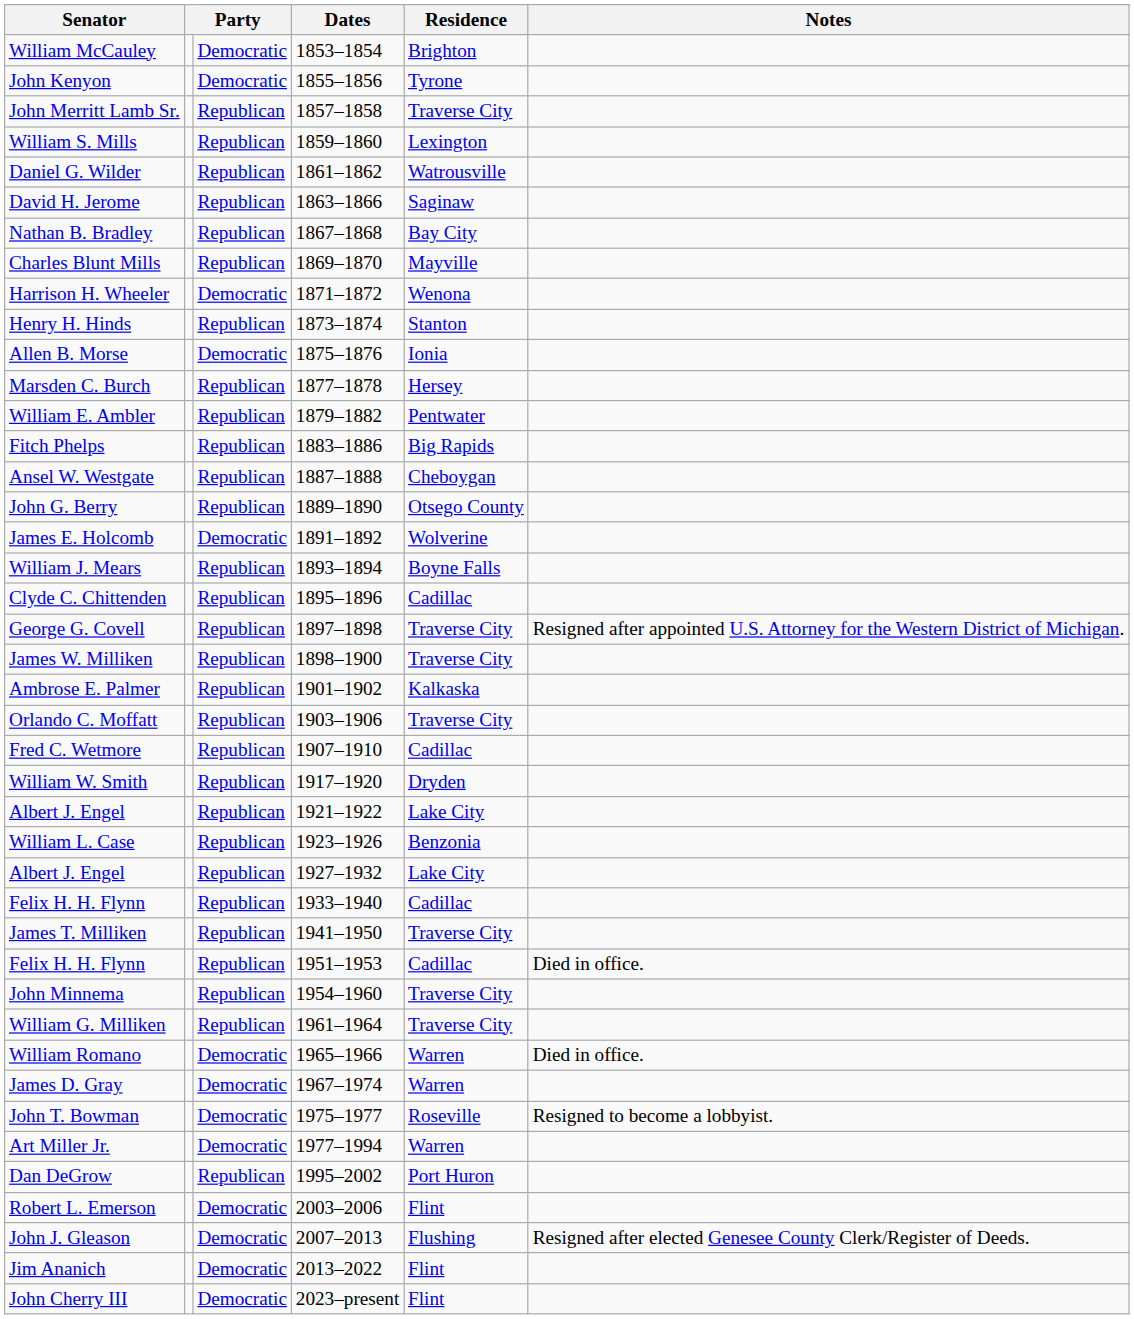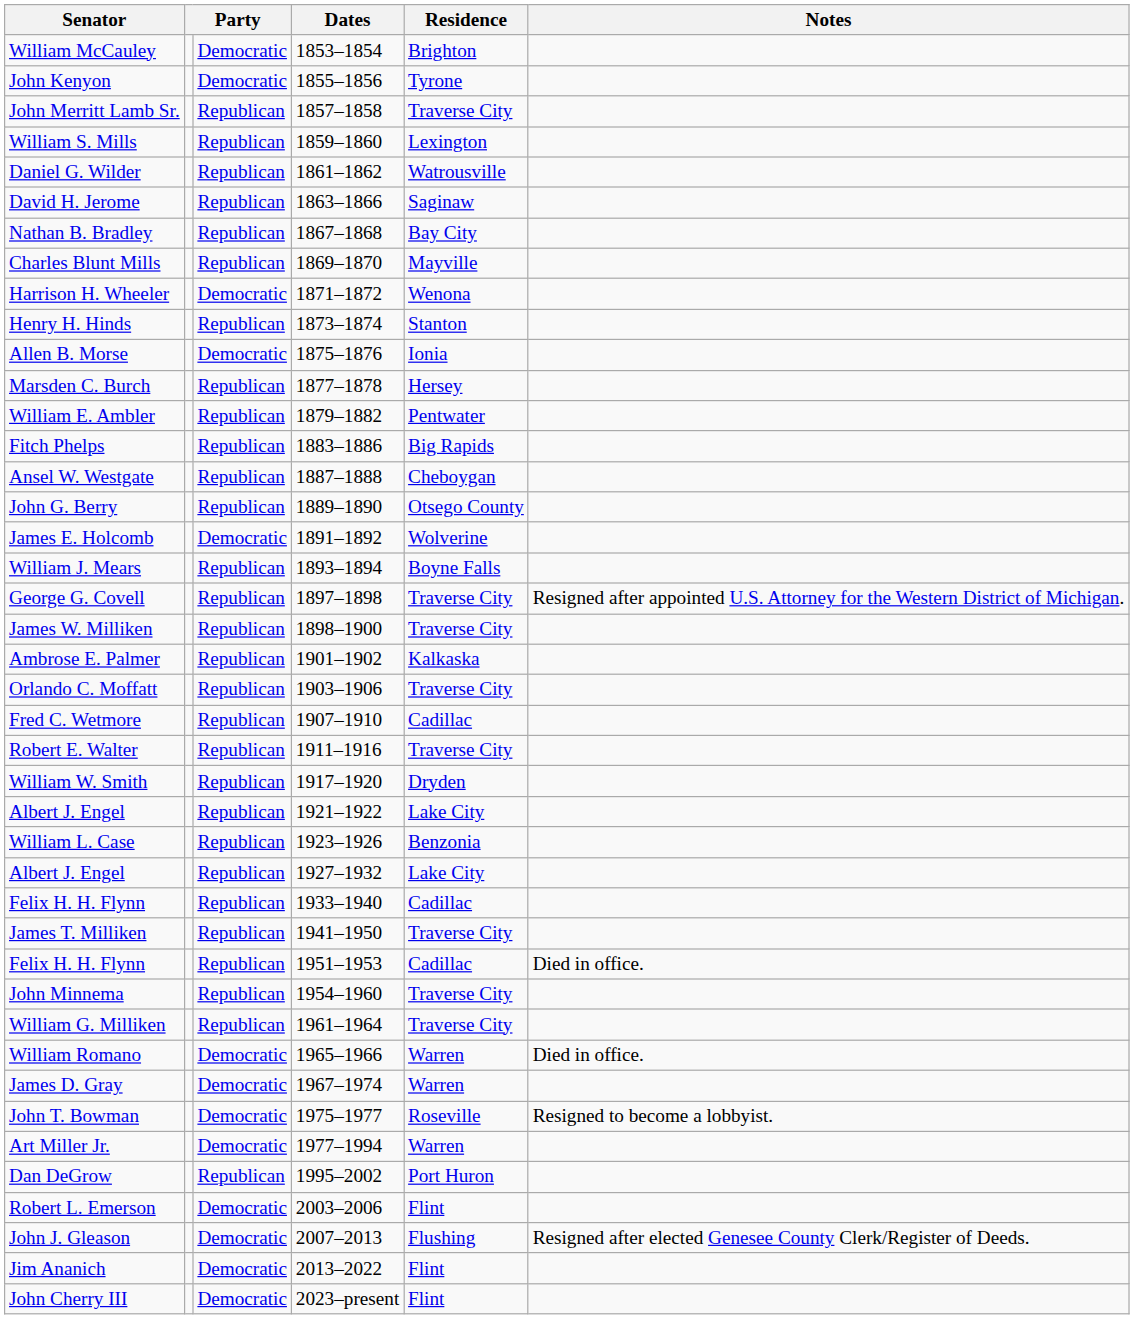 <table class=wikitable>
 <tr valign=bottom>
 <th>Senator</th>
 <th colspan="2">Party</th>
 <th>Dates</th>
 <th>Residence</th>
 <th>Notes</th>
 </tr>
 <tr>
 <td><a href='#'>William McCauley</a></td>
 <td bgcolor=></td>
 <td><a href='#'>Democratic</a></td>
 <td>1853–1854</td>
 <td><a href='#'>Brighton</a></td>
 <td></td>
 </tr>
 <tr>
 <td><a href='#'>John Kenyon</a></td>
 <td bgcolor=></td>
 <td><a href='#'>Democratic</a></td>
 <td>1855–1856</td>
 <td><a href='#'>Tyrone</a></td>
 <td></td>
 </tr>
 <tr>
 <td><a href='#'>John Merritt Lamb Sr.</a></td>
 <td bgcolor=></td>
 <td><a href='#'>Republican</a></td>
 <td>1857–1858</td>
 <td><a href='#'>Traverse City</a></td>
 <td></td>
 </tr>
 <tr>
 <td><a href='#'>William S. Mills</a></td>
 <td bgcolor=></td>
 <td><a href='#'>Republican</a></td>
 <td>1859–1860</td>
 <td><a href='#'>Lexington</a></td>
 <td></td>
 </tr>
 <tr>
 <td><a href='#'>Daniel G. Wilder</a></td>
 <td bgcolor=></td>
 <td><a href='#'>Republican</a></td>
 <td>1861–1862</td>
 <td><a href='#'>Watrousville</a></td>
 <td></td>
 </tr>
 <tr>
 <td><a href='#'>David H. Jerome</a></td>
 <td bgcolor=></td>
 <td><a href='#'>Republican</a></td>
 <td>1863–1866</td>
 <td><a href='#'>Saginaw</a></td>
 <td></td>
 </tr>
 <tr>
 <td><a href='#'>Nathan B. Bradley</a></td>
 <td bgcolor=></td>
 <td><a href='#'>Republican</a></td>
 <td>1867–1868</td>
 <td><a href='#'>Bay City</a></td>
 <td></td>
 </tr>
 <tr>
 <td><a href='#'>Charles Blunt Mills</a></td>
 <td bgcolor=></td>
 <td><a href='#'>Republican</a></td>
 <td>1869–1870</td>
 <td><a href='#'>Mayville</a></td>
 <td></td>
 </tr>
 <tr>
 <td><a href='#'>Harrison H. Wheeler</a></td>
 <td bgcolor=></td>
 <td><a href='#'>Democratic</a></td>
 <td>1871–1872</td>
 <td><a href='#'>Wenona</a></td>
 <td></td>
 </tr>
 <tr>
 <td><a href='#'>Henry H. Hinds</a></td>
 <td bgcolor=></td>
 <td><a href='#'>Republican</a></td>
 <td>1873–1874</td>
 <td><a href='#'>Stanton</a></td>
 <td></td>
 </tr>
 <tr>
 <td><a href='#'>Allen B. Morse</a></td>
 <td bgcolor=></td>
 <td><a href='#'>Democratic</a></td>
 <td>1875–1876</td>
 <td><a href='#'>Ionia</a></td>
 <td></td>
 </tr>
 <tr>
 <td><a href='#'>Marsden C. Burch</a></td>
 <td bgcolor=></td>
 <td><a href='#'>Republican</a></td>
 <td>1877–1878</td>
 <td><a href='#'>Hersey</a></td>
 <td></td>
 </tr>
 <tr>
 <td><a href='#'>William E. Ambler</a></td>
 <td bgcolor=></td>
 <td><a href='#'>Republican</a></td>
 <td>1879–1882</td>
 <td><a href='#'>Pentwater</a></td>
 <td></td>
 </tr>
 <tr>
 <td><a href='#'>Fitch Phelps</a></td>
 <td bgcolor=></td>
 <td><a href='#'>Republican</a></td>
 <td>1883–1886</td>
 <td><a href='#'>Big Rapids</a></td>
 <td></td>
 </tr>
 <tr>
 <td><a href='#'>Ansel W. Westgate</a></td>
 <td bgcolor=></td>
 <td><a href='#'>Republican</a></td>
 <td>1887–1888</td>
 <td><a href='#'>Cheboygan</a></td>
 <td></td>
 </tr>
 <tr>
 <td><a href='#'>John G. Berry</a></td>
 <td bgcolor=></td>
 <td><a href='#'>Republican</a></td>
 <td>1889–1890</td>
 <td><a href='#'>Otsego County</a></td>
 <td></td>
 </tr>
 <tr>
 <td><a href='#'>James E. Holcomb</a></td>
 <td bgcolor=></td>
 <td><a href='#'>Democratic</a></td>
 <td>1891–1892</td>
 <td><a href='#'>Wolverine</a></td>
 <td></td>
 </tr>
 <tr>
 <td><a href='#'>William J. Mears</a></td>
 <td bgcolor=></td>
 <td><a href='#'>Republican</a></td>
 <td>1893–1894</td>
 <td><a href='#'>Boyne Falls</a></td>
 <td></td>
 </tr>
 <tr>
-<td><a href='#'>Clyde C. Chittenden</a></td>
-<td bgcolor=></td>
-<td><a href='#'>Republican</a></td>
-<td>1895–1896</td>
-<td><a href='#'>Cadillac</a></td>
-<td></td>
-</tr>
-<tr>
 <td><a href='#'>George G. Covell</a></td>
 <td bgcolor=></td>
 <td><a href='#'>Republican</a></td>
 <td>1897–1898</td>
 <td><a href='#'>Traverse City</a></td>
 <td>Resigned after appointed <a href='#'>U.S. Attorney for the Western District of Michigan</a>.</td>
 </tr>
 <tr>
 <td><a href='#'>James W. Milliken</a></td>
 <td bgcolor=></td>
 <td><a href='#'>Republican</a></td>
 <td>1898–1900</td>
 <td><a href='#'>Traverse City</a></td>
 <td></td>
 </tr>
 <tr>
 <td><a href='#'>Ambrose E. Palmer</a></td>
 <td bgcolor=></td>
 <td><a href='#'>Republican</a></td>
 <td>1901–1902</td>
 <td><a href='#'>Kalkaska</a></td>
 <td></td>
 </tr>
 <tr>
 <td><a href='#'>Orlando C. Moffatt</a></td>
 <td bgcolor=></td>
 <td><a href='#'>Republican</a></td>
 <td>1903–1906</td>
 <td><a href='#'>Traverse City</a></td>
 <td></td>
 </tr>
 <tr>
 <td><a href='#'>Fred C. Wetmore</a></td>
 <td bgcolor=></td>
 <td><a href='#'>Republican</a></td>
 <td>1907–1910</td>
 <td><a href='#'>Cadillac</a></td>
+<td></td>
+</tr>
+<tr>
+<td><a href='#'>Robert E. Walter</a></td>
+<td bgcolor=></td>
+<td><a href='#'>Republican</a></td>
+<td>1911–1916</td>
+<td><a href='#'>Traverse City</a></td>
 <td></td>
 </tr>
 <tr>
 <td><a href='#'>William W. Smith</a></td>
 <td bgcolor=></td>
 <td><a href='#'>Republican</a></td>
 <td>1917–1920</td>
 <td><a href='#'>Dryden</a></td>
 <td></td>
 </tr>
 <tr>
 <td><a href='#'>Albert J. Engel</a></td>
 <td bgcolor=></td>
 <td><a href='#'>Republican</a></td>
 <td>1921–1922</td>
 <td><a href='#'>Lake City</a></td>
 <td></td>
 </tr>
 <tr>
 <td><a href='#'>William L. Case</a></td>
 <td bgcolor=></td>
 <td><a href='#'>Republican</a></td>
 <td>1923–1926</td>
 <td><a href='#'>Benzonia</a></td>
 <td></td>
 </tr>
 <tr>
 <td><a href='#'>Albert J. Engel</a></td>
 <td bgcolor=></td>
 <td><a href='#'>Republican</a></td>
 <td>1927–1932</td>
 <td><a href='#'>Lake City</a></td>
 <td></td>
 </tr>
 <tr>
 <td><a href='#'>Felix H. H. Flynn</a></td>
 <td bgcolor=></td>
 <td><a href='#'>Republican</a></td>
 <td>1933–1940</td>
 <td><a href='#'>Cadillac</a></td>
 <td></td>
 </tr>
 <tr>
 <td><a href='#'>James T. Milliken</a></td>
 <td bgcolor=></td>
 <td><a href='#'>Republican</a></td>
 <td>1941–1950</td>
 <td><a href='#'>Traverse City</a></td>
 <td></td>
 </tr>
 <tr>
 <td><a href='#'>Felix H. H. Flynn</a></td>
 <td bgcolor=></td>
 <td><a href='#'>Republican</a></td>
 <td>1951–1953</td>
 <td><a href='#'>Cadillac</a></td>
 <td>Died in office.</td>
 </tr>
 <tr>
 <td><a href='#'>John Minnema</a></td>
 <td bgcolor=></td>
 <td><a href='#'>Republican</a></td>
 <td>1954–1960</td>
 <td><a href='#'>Traverse City</a></td>
 <td></td>
 </tr>
 <tr>
 <td><a href='#'>William G. Milliken</a></td>
 <td bgcolor=></td>
 <td><a href='#'>Republican</a></td>
 <td>1961–1964</td>
 <td><a href='#'>Traverse City</a></td>
 <td></td>
 </tr>
 <tr>
 <td><a href='#'>William Romano</a></td>
 <td bgcolor=></td>
 <td><a href='#'>Democratic</a></td>
 <td>1965–1966</td>
 <td><a href='#'>Warren</a></td>
 <td>Died in office.</td>
 </tr>
 <tr>
 <td><a href='#'>James D. Gray</a></td>
 <td bgcolor=></td>
 <td><a href='#'>Democratic</a></td>
 <td>1967–1974</td>
 <td><a href='#'>Warren</a></td>
 <td></td>
 </tr>
 <tr>
 <td><a href='#'>John T. Bowman</a></td>
 <td bgcolor=></td>
 <td><a href='#'>Democratic</a></td>
 <td>1975–1977</td>
 <td><a href='#'>Roseville</a></td>
 <td>Resigned to become a lobbyist.</td>
 </tr>
 <tr>
 <td><a href='#'>Art Miller Jr.</a></td>
 <td bgcolor=></td>
 <td><a href='#'>Democratic</a></td>
 <td>1977–1994</td>
 <td><a href='#'>Warren</a></td>
 <td></td>
 </tr>
 <tr>
 <td><a href='#'>Dan DeGrow</a></td>
 <td bgcolor=></td>
 <td><a href='#'>Republican</a></td>
 <td>1995–2002</td>
 <td><a href='#'>Port Huron</a></td>
 <td></td>
 </tr>
 <tr>
 <td><a href='#'>Robert L. Emerson</a></td>
 <td bgcolor=></td>
 <td><a href='#'>Democratic</a></td>
 <td>2003–2006</td>
 <td><a href='#'>Flint</a></td>
 <td></td>
 </tr>
 <tr>
 <td><a href='#'>John J. Gleason</a></td>
 <td bgcolor=></td>
 <td><a href='#'>Democratic</a></td>
 <td>2007–2013</td>
 <td><a href='#'>Flushing</a></td>
 <td>Resigned after elected <a href='#'>Genesee County</a> Clerk/Register of Deeds.</td>
 </tr>
 <tr>
 <td><a href='#'>Jim Ananich</a></td>
 <td bgcolor=></td>
 <td><a href='#'>Democratic</a></td>
 <td>2013–2022</td>
 <td><a href='#'>Flint</a></td>
 <td></td>
 </tr>
 <tr>
 <td><a href='#'>John Cherry III</a></td>
 <td bgcolor=></td>
 <td><a href='#'>Democratic</a></td>
 <td>2023–present</td>
 <td><a href='#'>Flint</a></td>
 <td></td>
 </tr>
 </table>
